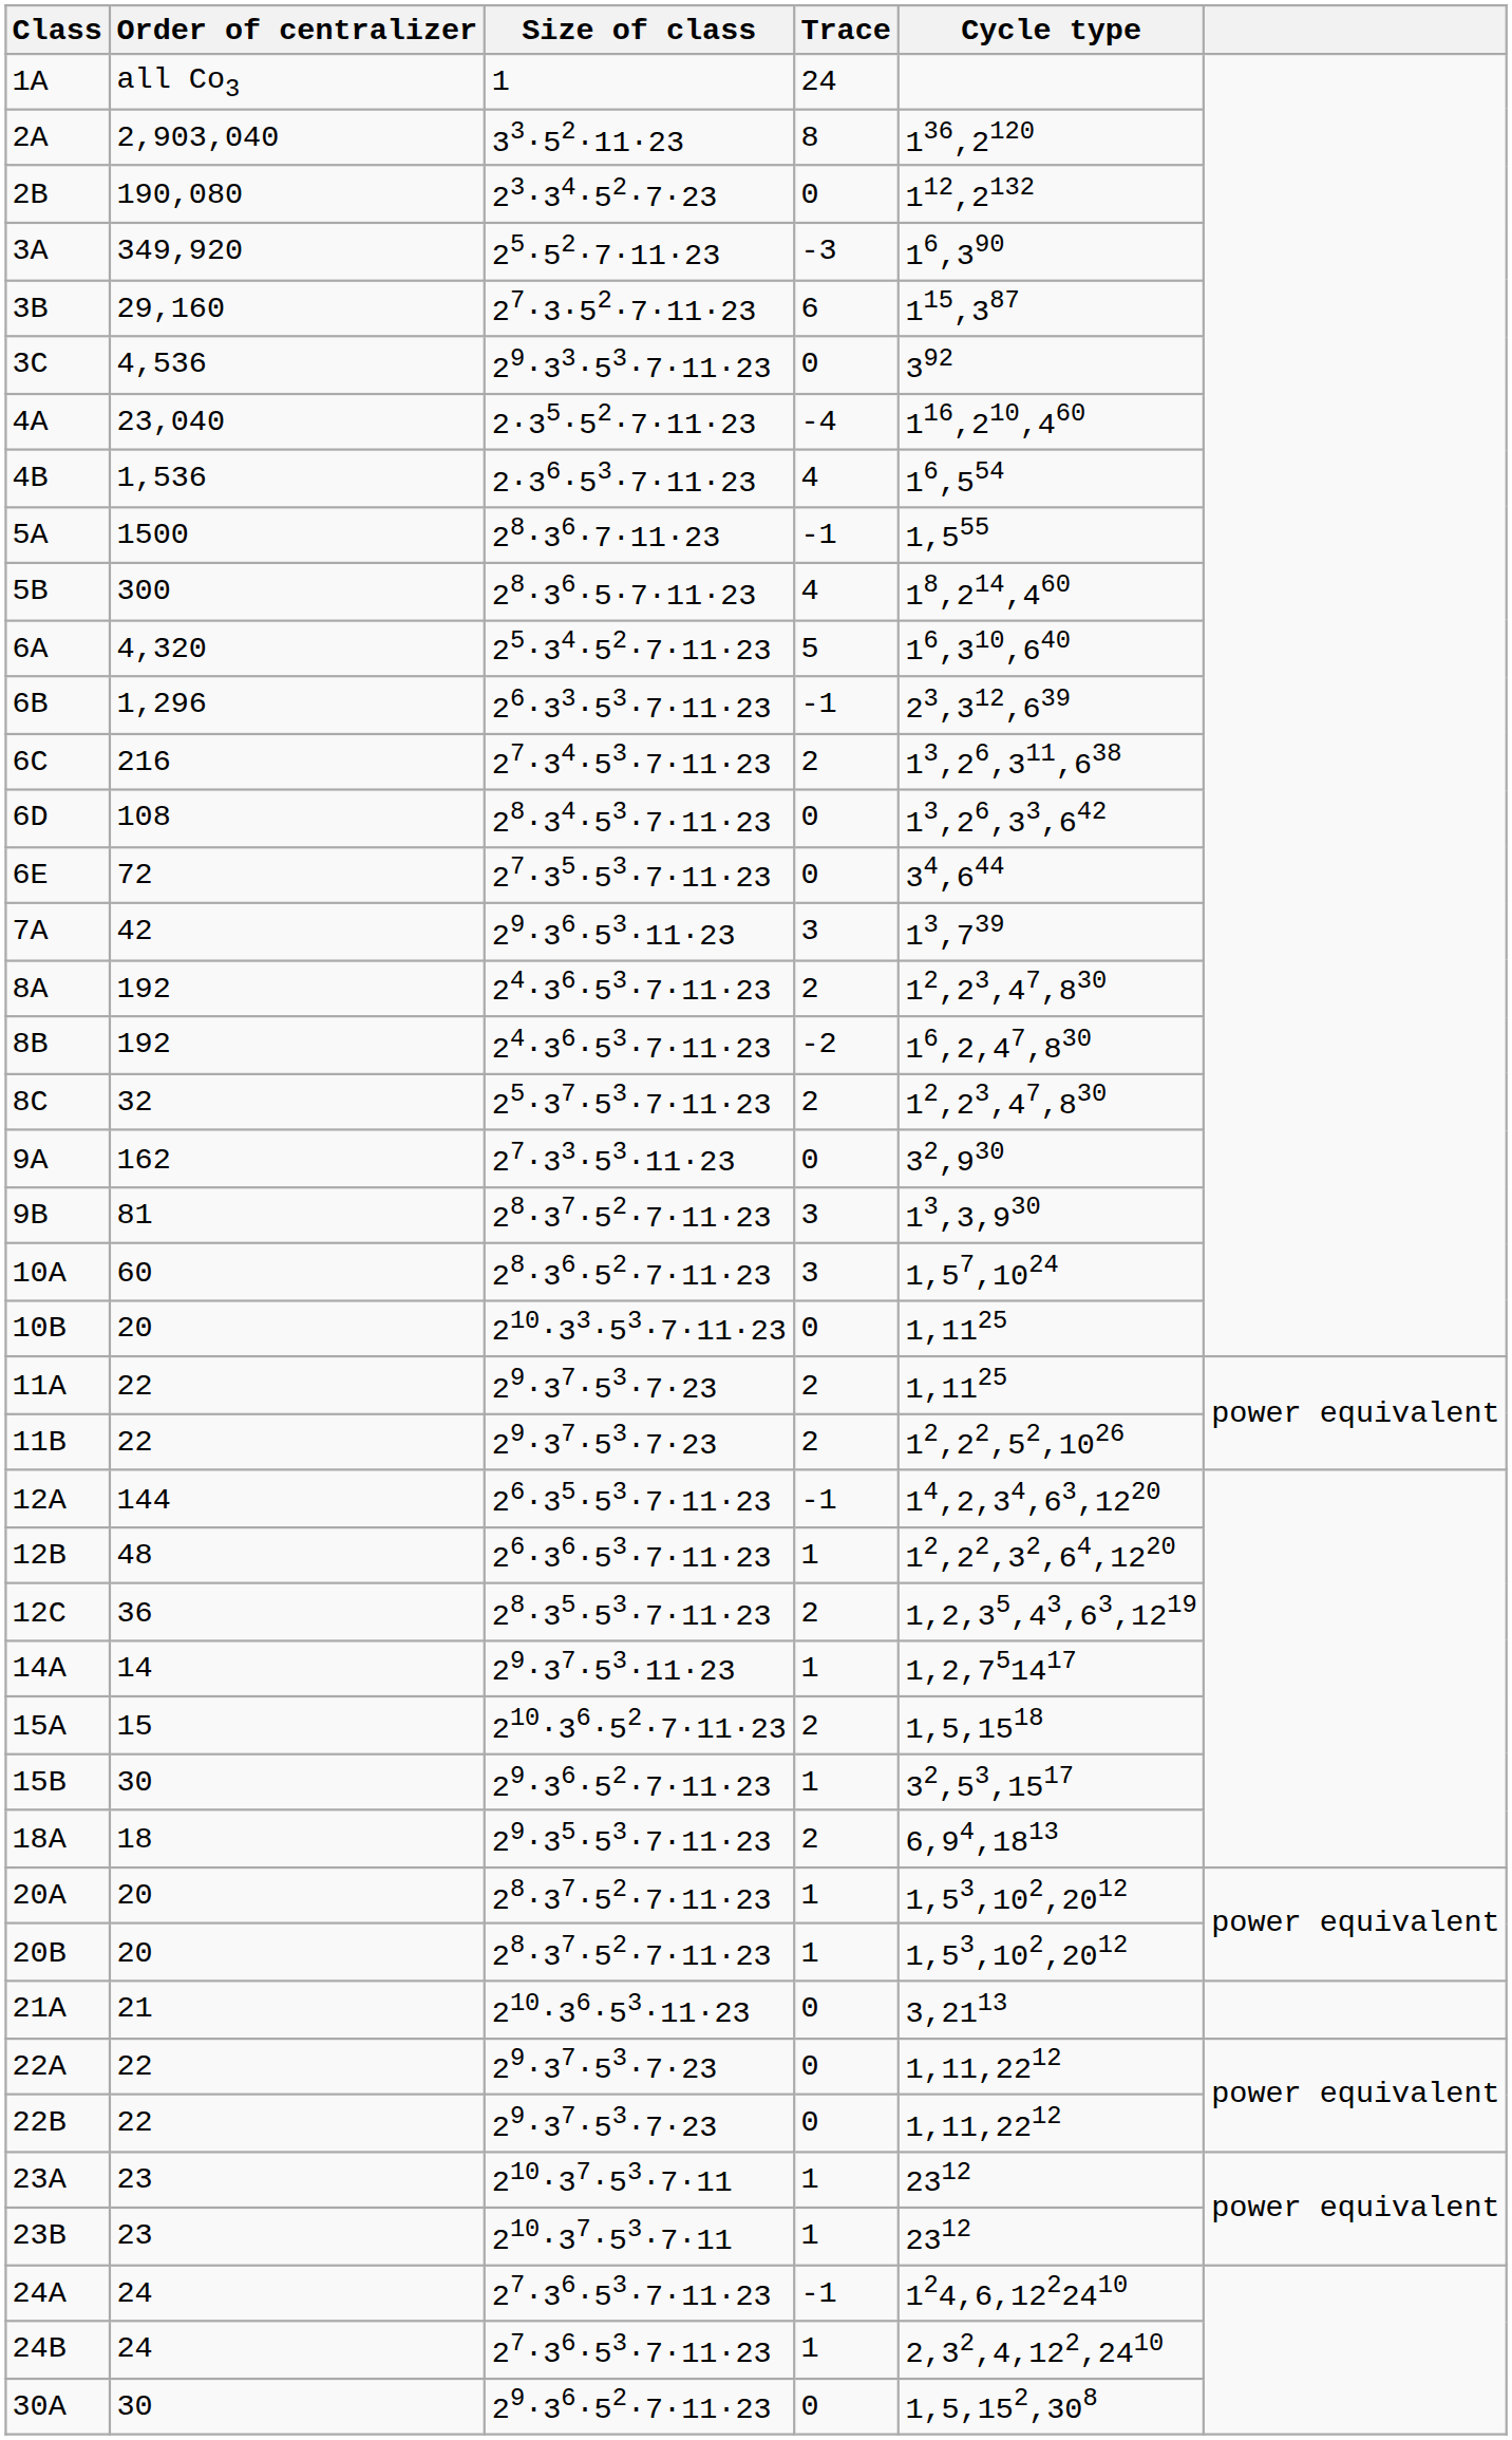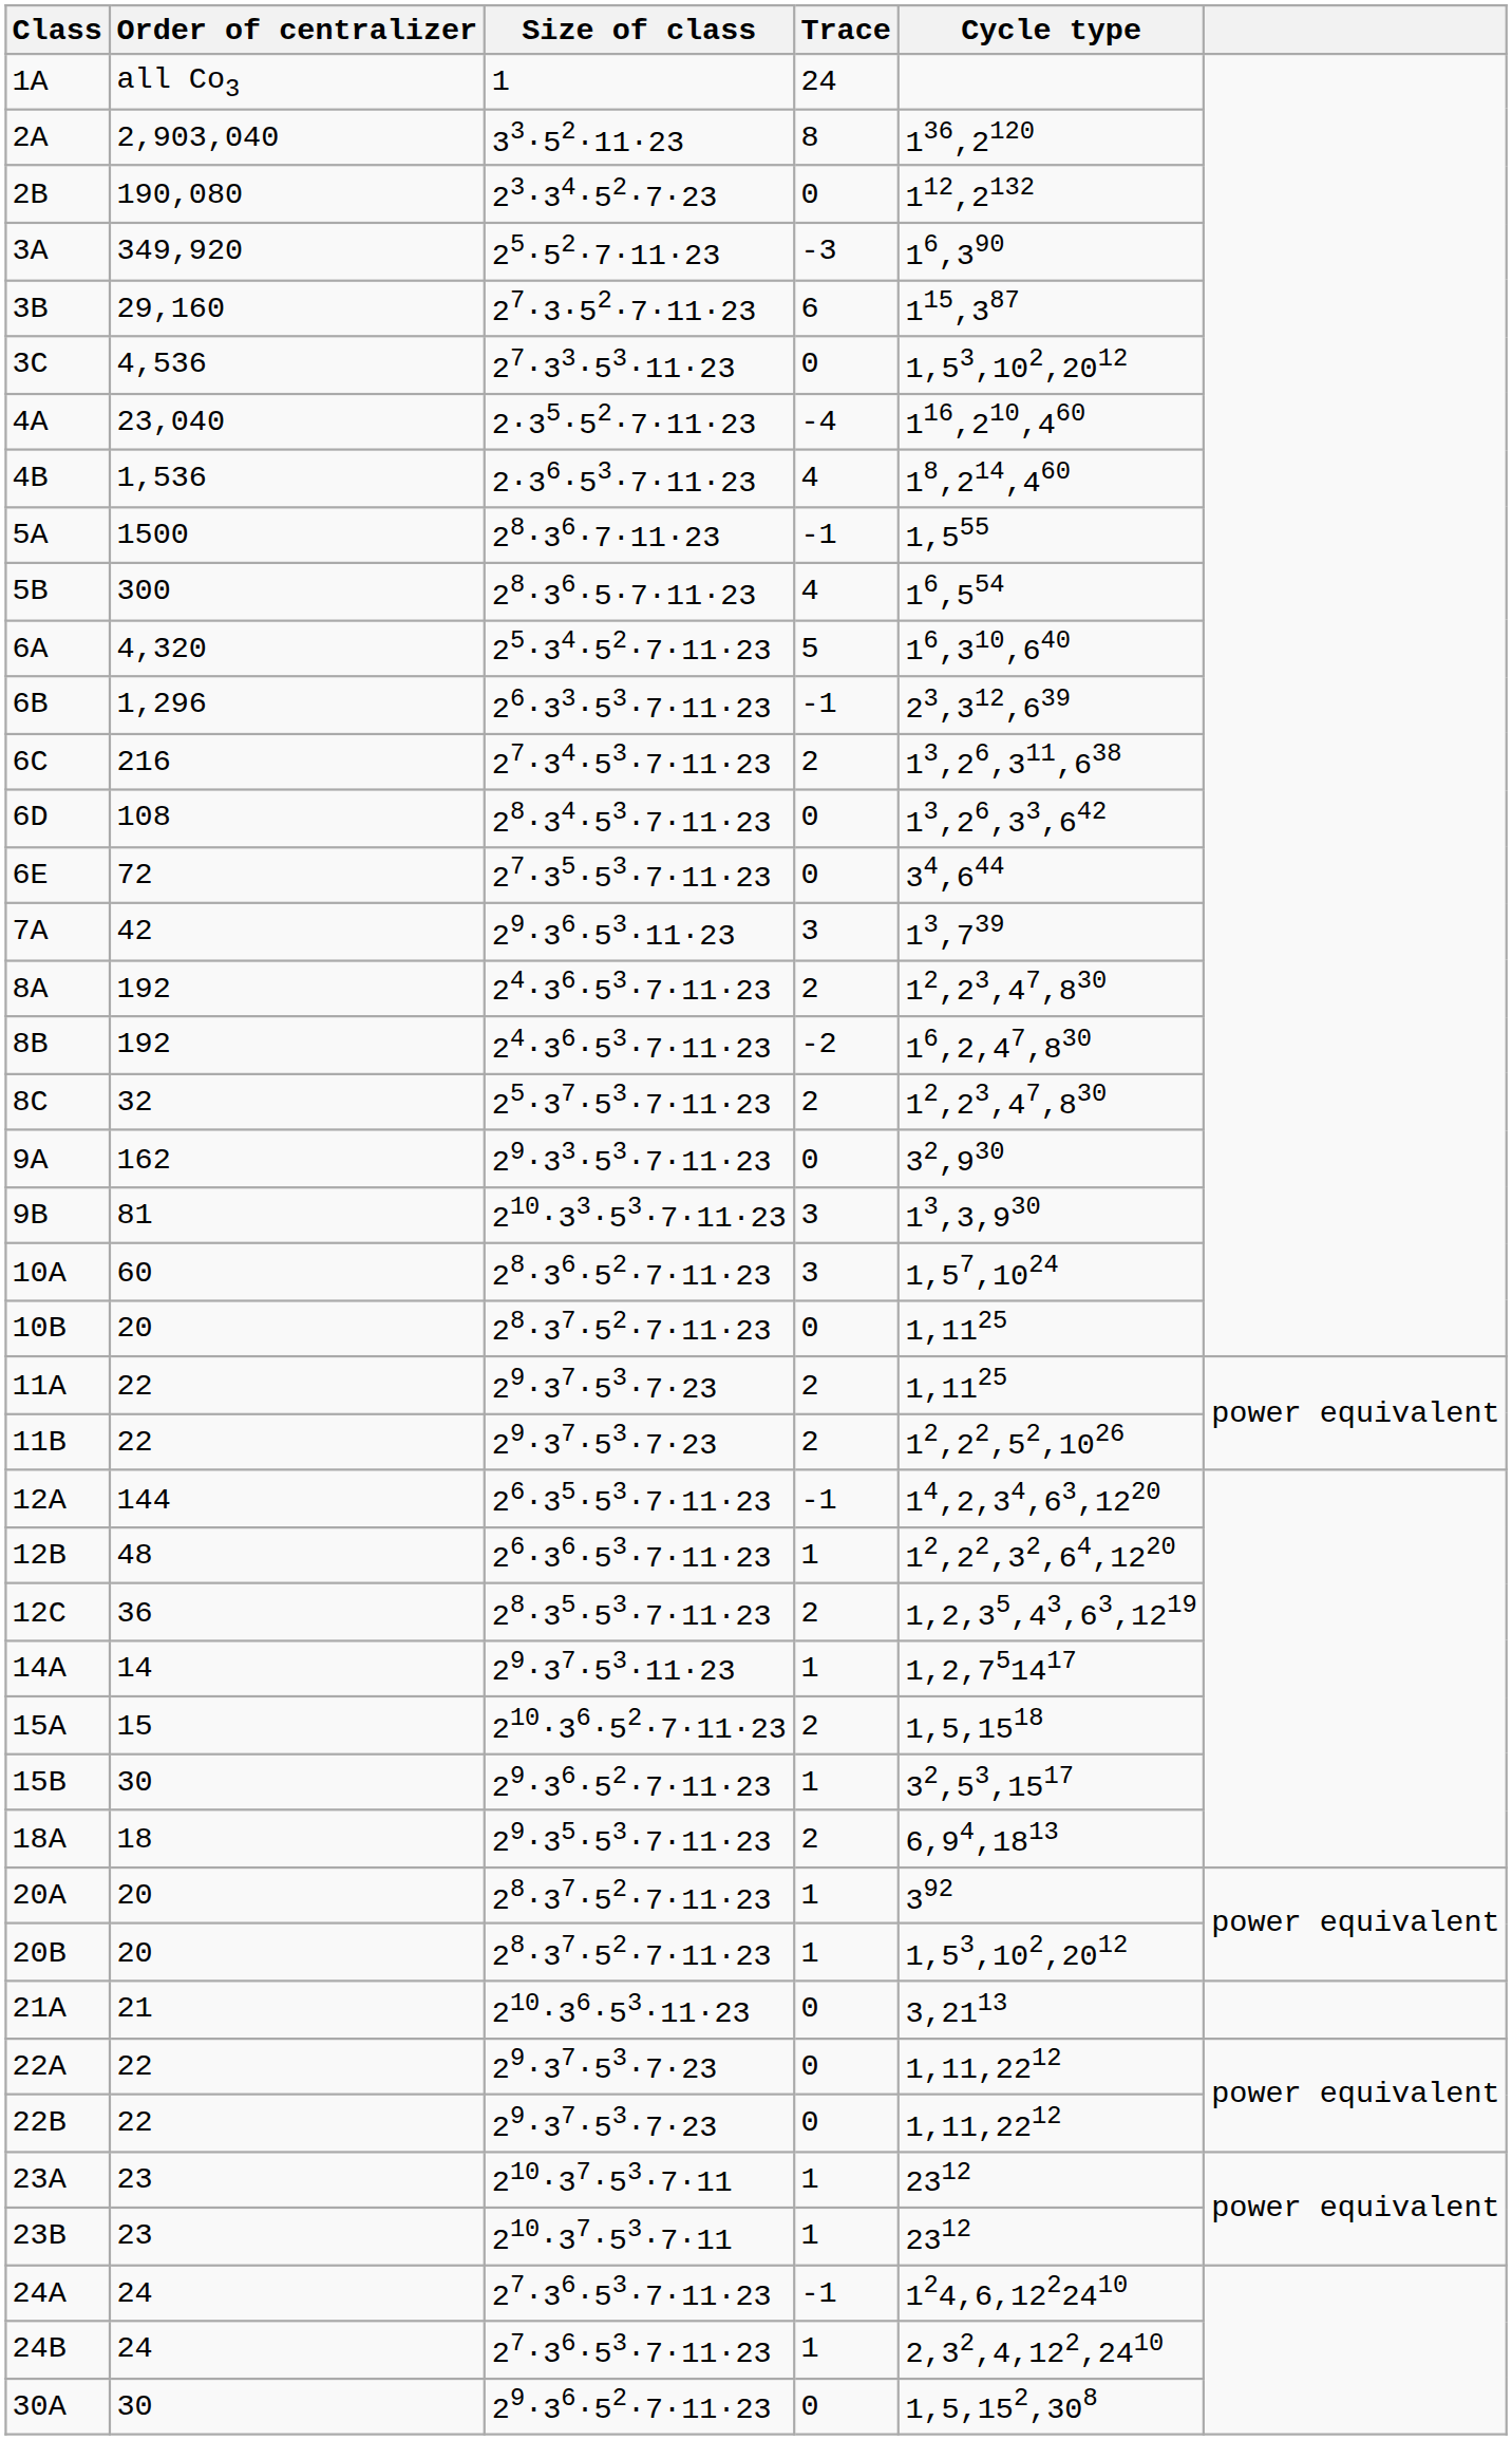 <table class="wikitable" style="margin: 1em auto;">
 <tr>
 <th>Class</th>
 <th>Order of centralizer</th>
 <th>Size of class</th>
 <th>Trace</th>
 <th>Cycle type</th>
 <th></th>
 </tr>
 <tr>
 <td>1A</td>
 <td>all Co<sub>3</sub></td>
 <td>1</td>
 <td>24</td>
 <td></td>
 </tr>
 <tr>
 <td>2A</td>
 <td>2,903,040</td>
 <td>3<sup>3</sup>·5<sup>2</sup>·11·23</td>
 <td>8</td>
 <td>1<sup>36</sup>,2<sup>120</sup></td>
 </tr>
 <tr>
 <td>2B</td>
 <td>190,080</td>
 <td>2<sup>3</sup>·3<sup>4</sup>·5<sup>2</sup>·7·23</td>
 <td>0</td>
 <td>1<sup>12</sup>,2<sup>132</sup></td>
 </tr>
 <tr>
 <td>3A</td>
 <td>349,920</td>
 <td>2<sup>5</sup>·5<sup>2</sup>·7·11·23</td>
 <td>-3</td>
 <td>1<sup>6</sup>,3<sup>90</sup></td>
 </tr>
 <tr>
 <td>3B</td>
 <td>29,160</td>
 <td>2<sup>7</sup>·3·5<sup>2</sup>·7·11·23</td>
 <td>6</td>
 <td>1<sup>15</sup>,3<sup>87</sup></td>
 </tr>
 <tr>
 <td>3C</td>
 <td>4,536</td>
-<td>2<sup>9</sup>·3<sup>3</sup>·5<sup>3</sup>·7·11·23</td>
+<td>2<sup>7</sup>·3<sup>3</sup>·5<sup>3</sup>·11·23</td>
 <td>0</td>
-<td>3<sup>92</sup></td>
+<td>1,5<sup>3</sup>,10<sup>2</sup>,20<sup>12</sup></td>
 </tr>
 <tr>
 <td>4A</td>
 <td>23,040</td>
 <td>2·3<sup>5</sup>·5<sup>2</sup>·7·11·23</td>
 <td>-4</td>
 <td>1<sup>16</sup>,2<sup>10</sup>,4<sup>60</sup></td>
 </tr>
 <tr>
 <td>4B</td>
 <td>1,536</td>
 <td>2·3<sup>6</sup>·5<sup>3</sup>·7·11·23</td>
 <td>4</td>
-<td>1<sup>6</sup>,5<sup>54</sup></td>
+<td>1<sup>8</sup>,2<sup>14</sup>,4<sup>60</sup></td>
 </tr>
 <tr>
 <td>5A</td>
 <td>1500</td>
 <td>2<sup>8</sup>·3<sup>6</sup>·7·11·23</td>
 <td>-1</td>
 <td>1,5<sup>55</sup></td>
 </tr>
 <tr>
 <td>5B</td>
 <td>300</td>
 <td>2<sup>8</sup>·3<sup>6</sup>·5·7·11·23</td>
 <td>4</td>
-<td>1<sup>8</sup>,2<sup>14</sup>,4<sup>60</sup></td>
+<td>1<sup>6</sup>,5<sup>54</sup></td>
 </tr>
 <tr>
 <td>6A</td>
 <td>4,320</td>
 <td>2<sup>5</sup>·3<sup>4</sup>·5<sup>2</sup>·7·11·23</td>
 <td>5</td>
 <td>1<sup>6</sup>,3<sup>10</sup>,6<sup>40</sup></td>
 </tr>
 <tr>
 <td>6B</td>
 <td>1,296</td>
 <td>2<sup>6</sup>·3<sup>3</sup>·5<sup>3</sup>·7·11·23</td>
 <td>-1</td>
 <td>2<sup>3</sup>,3<sup>12</sup>,6<sup>39</sup></td>
 </tr>
 <tr>
 <td>6C</td>
 <td>216</td>
 <td>2<sup>7</sup>·3<sup>4</sup>·5<sup>3</sup>·7·11·23</td>
 <td>2</td>
 <td>1<sup>3</sup>,2<sup>6</sup>,3<sup>11</sup>,6<sup>38</sup></td>
 </tr>
 <tr>
 <td>6D</td>
 <td>108</td>
 <td>2<sup>8</sup>·3<sup>4</sup>·5<sup>3</sup>·7·11·23</td>
 <td>0</td>
 <td>1<sup>3</sup>,2<sup>6</sup>,3<sup>3</sup>,6<sup>42</sup></td>
 </tr>
 <tr>
 <td>6E</td>
 <td>72</td>
 <td>2<sup>7</sup>·3<sup>5</sup>·5<sup>3</sup>·7·11·23</td>
 <td>0</td>
 <td>3<sup>4</sup>,6<sup>44</sup></td>
 </tr>
 <tr>
 <td>7A</td>
 <td>42</td>
 <td>2<sup>9</sup>·3<sup>6</sup>·5<sup>3</sup>·11·23</td>
 <td>3</td>
 <td>1<sup>3</sup>,7<sup>39</sup></td>
 </tr>
 <tr>
 <td>8A</td>
 <td>192</td>
 <td>2<sup>4</sup>·3<sup>6</sup>·5<sup>3</sup>·7·11·23</td>
 <td>2</td>
 <td>1<sup>2</sup>,2<sup>3</sup>,4<sup>7</sup>,8<sup>30</sup></td>
 </tr>
 <tr>
 <td>8B</td>
 <td>192</td>
 <td>2<sup>4</sup>·3<sup>6</sup>·5<sup>3</sup>·7·11·23</td>
 <td>-2</td>
 <td>1<sup>6</sup>,2,4<sup>7</sup>,8<sup>30</sup></td>
 </tr>
 <tr>
 <td>8C</td>
 <td>32</td>
 <td>2<sup>5</sup>·3<sup>7</sup>·5<sup>3</sup>·7·11·23</td>
 <td>2</td>
 <td>1<sup>2</sup>,2<sup>3</sup>,4<sup>7</sup>,8<sup>30</sup></td>
 </tr>
 <tr>
 <td>9A</td>
 <td>162</td>
-<td>2<sup>7</sup>·3<sup>3</sup>·5<sup>3</sup>·11·23</td>
+<td>2<sup>9</sup>·3<sup>3</sup>·5<sup>3</sup>·7·11·23</td>
 <td>0</td>
 <td>3<sup>2</sup>,9<sup>30</sup></td>
 </tr>
 <tr>
 <td>9B</td>
 <td>81</td>
-<td>2<sup>8</sup>·3<sup>7</sup>·5<sup>2</sup>·7·11·23</td>
+<td>2<sup>10</sup>·3<sup>3</sup>·5<sup>3</sup>·7·11·23</td>
 <td>3</td>
 <td>1<sup>3</sup>,3,9<sup>30</sup></td>
 </tr>
 <tr>
 <td>10A</td>
 <td>60</td>
 <td>2<sup>8</sup>·3<sup>6</sup>·5<sup>2</sup>·7·11·23</td>
 <td>3</td>
 <td>1,5<sup>7</sup>,10<sup>24</sup></td>
 </tr>
 <tr>
 <td>10B</td>
 <td>20</td>
-<td>2<sup>10</sup>·3<sup>3</sup>·5<sup>3</sup>·7·11·23</td>
+<td>2<sup>8</sup>·3<sup>7</sup>·5<sup>2</sup>·7·11·23</td>
 <td>0</td>
 <td>1,11<sup>25</sup></td>
 </tr>
 <tr>
 <td>11A</td>
 <td>22</td>
 <td>2<sup>9</sup>·3<sup>7</sup>·5<sup>3</sup>·7·23</td>
 <td>2</td>
 <td>1,11<sup>25</sup></td>
 <td rowspan = "2">power equivalent</td>
 </tr>
 <tr>
 <td>11B</td>
 <td>22</td>
 <td>2<sup>9</sup>·3<sup>7</sup>·5<sup>3</sup>·7·23</td>
 <td>2</td>
 <td>1<sup>2</sup>,2<sup>2</sup>,5<sup>2</sup>,10<sup>26</sup></td>
 </tr>
 <tr>
 <td>12A</td>
 <td>144</td>
 <td>2<sup>6</sup>·3<sup>5</sup>·5<sup>3</sup>·7·11·23</td>
 <td>-1</td>
 <td>1<sup>4</sup>,2,3<sup>4</sup>,6<sup>3</sup>,12<sup>20</sup></td>
 </tr>
 <tr>
 <td>12B</td>
 <td>48</td>
 <td>2<sup>6</sup>·3<sup>6</sup>·5<sup>3</sup>·7·11·23</td>
 <td>1</td>
 <td>1<sup>2</sup>,2<sup>2</sup>,3<sup>2</sup>,6<sup>4</sup>,12<sup>20</sup></td>
 </tr>
 <tr>
 <td>12C</td>
 <td>36</td>
 <td>2<sup>8</sup>·3<sup>5</sup>·5<sup>3</sup>·7·11·23</td>
 <td>2</td>
 <td>1,2,3<sup>5</sup>,4<sup>3</sup>,6<sup>3</sup>,12<sup>19</sup></td>
 </tr>
 <tr>
 <td>14A</td>
 <td>14</td>
 <td>2<sup>9</sup>·3<sup>7</sup>·5<sup>3</sup>·11·23</td>
 <td>1</td>
 <td>1,2,7<sup>5</sup>14<sup>17</sup></td>
 </tr>
 <tr>
 <td>15A</td>
 <td>15</td>
 <td>2<sup>10</sup>·3<sup>6</sup>·5<sup>2</sup>·7·11·23</td>
 <td>2</td>
 <td>1,5,15<sup>18</sup></td>
 </tr>
 <tr>
 <td>15B</td>
 <td>30</td>
 <td>2<sup>9</sup>·3<sup>6</sup>·5<sup>2</sup>·7·11·23</td>
 <td>1</td>
 <td>3<sup>2</sup>,5<sup>3</sup>,15<sup>17</sup></td>
 </tr>
 <tr>
 <td>18A</td>
 <td>18</td>
 <td>2<sup>9</sup>·3<sup>5</sup>·5<sup>3</sup>·7·11·23</td>
 <td>2</td>
 <td>6,9<sup>4</sup>,18<sup>13</sup></td>
 </tr>
 <tr>
 <td>20A</td>
 <td>20</td>
 <td>2<sup>8</sup>·3<sup>7</sup>·5<sup>2</sup>·7·11·23</td>
 <td>1</td>
-<td>1,5<sup>3</sup>,10<sup>2</sup>,20<sup>12</sup></td>
+<td>3<sup>92</sup></td>
 <td rowspan = "2">power equivalent</td>
 </tr>
 <tr>
 <td>20B</td>
 <td>20</td>
 <td>2<sup>8</sup>·3<sup>7</sup>·5<sup>2</sup>·7·11·23</td>
 <td>1</td>
 <td>1,5<sup>3</sup>,10<sup>2</sup>,20<sup>12</sup></td>
 </tr>
 <tr>
 <td>21A</td>
 <td>21</td>
 <td>2<sup>10</sup>·3<sup>6</sup>·5<sup>3</sup>·11·23</td>
 <td>0</td>
 <td>3,21<sup>13</sup></td>
 </tr>
 <tr>
 <td>22A</td>
 <td>22</td>
 <td>2<sup>9</sup>·3<sup>7</sup>·5<sup>3</sup>·7·23</td>
 <td>0</td>
 <td>1,11,22<sup>12</sup></td>
 <td rowspan = "2">power equivalent</td>
 </tr>
 <tr>
 <td>22B</td>
 <td>22</td>
 <td>2<sup>9</sup>·3<sup>7</sup>·5<sup>3</sup>·7·23</td>
 <td>0</td>
 <td>1,11,22<sup>12</sup></td>
 </tr>
 <tr>
 <td>23A</td>
 <td>23</td>
 <td>2<sup>10</sup>·3<sup>7</sup>·5<sup>3</sup>·7·11</td>
 <td>1</td>
 <td>23<sup>12</sup></td>
 <td rowspan = "2">power equivalent</td>
 </tr>
 <tr>
 <td>23B</td>
 <td>23</td>
 <td>2<sup>10</sup>·3<sup>7</sup>·5<sup>3</sup>·7·11</td>
 <td>1</td>
 <td>23<sup>12</sup></td>
 </tr>
 <tr>
 <td>24A</td>
 <td>24</td>
 <td>2<sup>7</sup>·3<sup>6</sup>·5<sup>3</sup>·7·11·23</td>
 <td>-1</td>
 <td>1<sup>2</sup>4,6,12<sup>2</sup>24<sup>10</sup></td>
 </tr>
 <tr>
 <td>24B</td>
 <td>24</td>
 <td>2<sup>7</sup>·3<sup>6</sup>·5<sup>3</sup>·7·11·23</td>
 <td>1</td>
 <td>2,3<sup>2</sup>,4,12<sup>2</sup>,24<sup>10</sup></td>
 </tr>
 <tr>
 <td>30A</td>
 <td>30</td>
 <td>2<sup>9</sup>·3<sup>6</sup>·5<sup>2</sup>·7·11·23</td>
 <td>0</td>
 <td>1,5,15<sup>2</sup>,30<sup>8</sup></td>
 </tr>
 </table>
